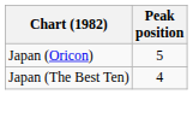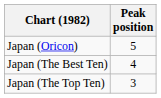 <table class="wikitable sortable plainrowheaders">
 <tr>
 <th scope="col">Chart (1982)</th>
 <th scope="col">Peak<br>position</th>
 </tr>
 <tr>
 <td>Japan (<a href='#'>Oricon</a>)</td>
 <td style="text-align:center;">5</td>
 </tr>
 <tr>
 <td>Japan (The Best Ten)</td>
 <td style="text-align:center;">4</td>
 </tr>
+<tr>
+<td>Japan (The Top Ten)</td>
+<td style="text-align:center;">3</td>
+</tr>
 </table>
